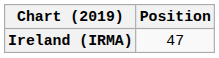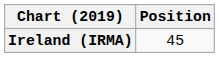 <table class="wikitable plainrowheaders" style="text-align:center">
 <tr>
 <th scope="col">Chart (2019)</th>
 <th scope="col">Position</th>
 </tr>
 <tr>
 <th scope="row">Ireland (IRMA)</th>
-<td>47</td>
+<td>45</td>
 </tr>
 </table>
